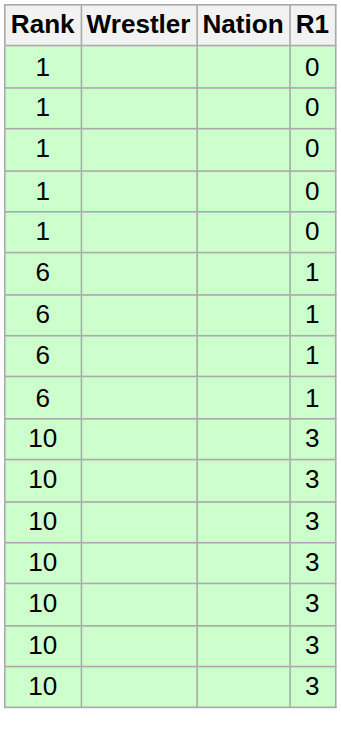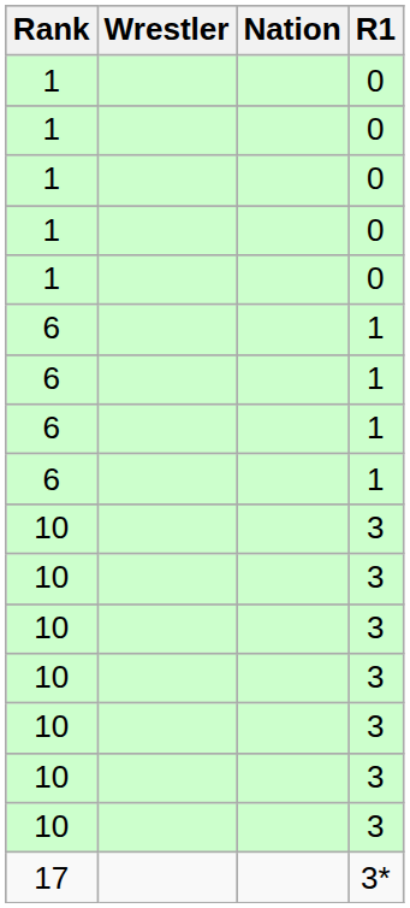 <table class="wikitable sortable" style="text-align:center;">
 <tr>
 <th>Rank</th>
 <th>Wrestler</th>
 <th>Nation</th>
 <th>R1</th>
 </tr>
 <tr style="background:#cfc;">
 <td>1</td>
 <td align=left></td>
 <td align=left></td>
 <td>0</td>
 </tr>
 <tr style="background:#cfc;">
 <td>1</td>
 <td align=left></td>
 <td align=left></td>
 <td>0</td>
 </tr>
 <tr style="background:#cfc;">
 <td>1</td>
 <td align=left></td>
 <td align=left></td>
 <td>0</td>
 </tr>
 <tr style="background:#cfc;">
 <td>1</td>
 <td align=left></td>
 <td align=left></td>
 <td>0</td>
 </tr>
 <tr style="background:#cfc;">
 <td>1</td>
 <td align=left></td>
 <td align=left></td>
 <td>0</td>
 </tr>
 <tr style="background:#cfc;">
 <td>6</td>
 <td align=left></td>
 <td align=left></td>
 <td>1</td>
 </tr>
 <tr style="background:#cfc;">
 <td>6</td>
 <td align=left></td>
 <td align=left></td>
 <td>1</td>
 </tr>
 <tr style="background:#cfc;">
 <td>6</td>
 <td align=left></td>
 <td align=left></td>
 <td>1</td>
 </tr>
 <tr style="background:#cfc;">
 <td>6</td>
 <td align=left></td>
 <td align=left></td>
 <td>1</td>
 </tr>
 <tr style="background:#cfc;">
 <td>10</td>
 <td align=left></td>
 <td align=left></td>
 <td>3</td>
 </tr>
 <tr style="background:#cfc;">
 <td>10</td>
 <td align=left></td>
 <td align=left></td>
 <td>3</td>
 </tr>
 <tr style="background:#cfc;">
 <td>10</td>
 <td align=left></td>
 <td align=left></td>
 <td>3</td>
 </tr>
 <tr style="background:#cfc;">
 <td>10</td>
 <td align=left></td>
 <td align=left></td>
 <td>3</td>
 </tr>
 <tr style="background:#cfc;">
 <td>10</td>
 <td align=left></td>
 <td align=left></td>
 <td>3</td>
 </tr>
 <tr style="background:#cfc;">
 <td>10</td>
 <td align=left></td>
 <td align=left></td>
 <td>3</td>
 </tr>
 <tr style="background:#cfc;">
 <td>10</td>
 <td align=left></td>
 <td align=left></td>
 <td>3</td>
 </tr>
+<tr>
+<td>17</td>
+<td align=left></td>
+<td align=left></td>
+<td>3*</td>
+</tr>
 </table>
